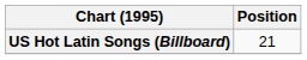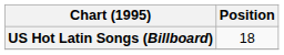 <table class="wikitable plainrowheaders " style="text-align:center">
 <tr>
 <th scope="col">Chart (1995)</th>
 <th scope="col">Position</th>
 </tr>
 <tr>
 <th scope="row">US Hot Latin Songs (<em>Billboard</em>)</th>
-<td align="center">21</td>
+<td align="center">18</td>
 </tr>
 <tr>
 </tr>
 </table>
